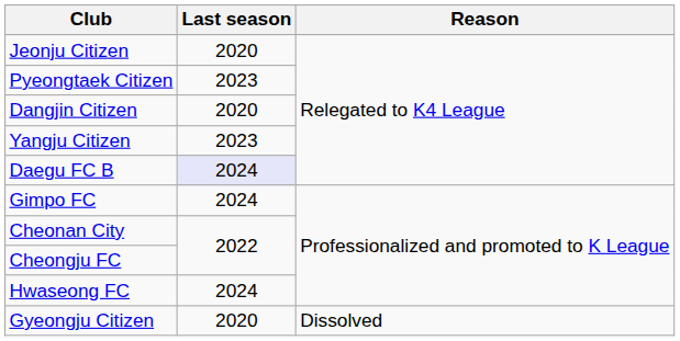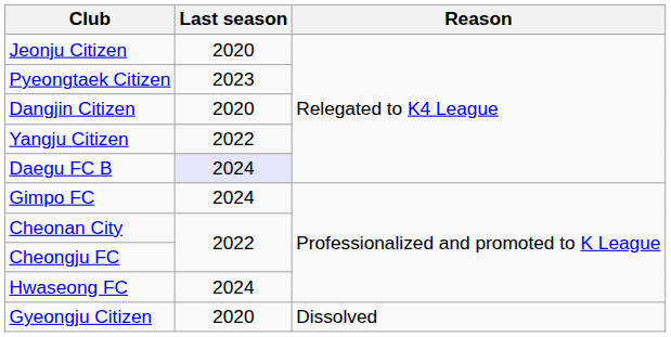 <table class="wikitable">
 <tr>
 <th>Club</th>
 <th>Last season</th>
 <th>Reason</th>
 </tr>
 <tr>
 <td><a href='#'>Jeonju Citizen</a></td>
 <td align="center">2020</td>
 <td rowspan="5">Relegated to <a href='#'>K4 League</a></td>
 </tr>
 <tr>
 <td><a href='#'>Pyeongtaek Citizen</a></td>
 <td align="center">2023</td>
 </tr>
 <tr>
 <td><a href='#'>Dangjin Citizen</a></td>
 <td align="center">2020</td>
 </tr>
 <tr>
 <td><a href='#'>Yangju Citizen</a></td>
-<td align="center">2023</td>
+<td align="center">2022</td>
 </tr>
 <tr>
 <td><a href='#'>Daegu FC B</a></td>
 <td align="center" style="background: lavender;">2024</td>
 </tr>
 <tr>
 <td><a href='#'>Gimpo FC</a></td>
 <td align="center">2024</td>
 <td rowspan="4">Professionalized and promoted to <a href='#'>K League</a></td>
 </tr>
 <tr>
 <td><a href='#'>Cheonan City</a></td>
 <td rowspan="2" align="center">2022</td>
 </tr>
 <tr>
 <td><a href='#'>Cheongju FC</a></td>
 </tr>
 <tr>
 <td><a href='#'>Hwaseong FC</a></td>
 <td align="center">2024</td>
 </tr>
 <tr>
 <td><a href='#'>Gyeongju Citizen</a></td>
 <td align="center">2020</td>
 <td>Dissolved</td>
 </tr>
 </table>
